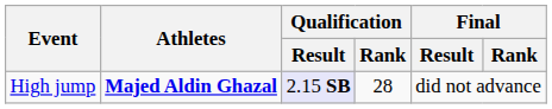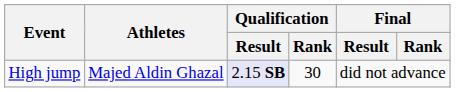 <table class="wikitable" border="1" style="font-size:90%">
 <tr>
 <th rowspan="2">Event</th>
 <th rowspan="2">Athletes</th>
 <th colspan="2">Qualification</th>
 <th colspan="2">Final</th>
 </tr>
 <tr>
 <th>Result</th>
 <th>Rank</th>
 <th>Result</th>
 <th>Rank</th>
 </tr>
 <tr>
 <td><a href='#'>High jump</a></td>
-<td><strong><a href='#'>Majed Aldin Ghazal</a></strong></td>
+<td><a href='#'>Majed Aldin Ghazal</a></td>
 <td align=center style="background: lavender;">2.15 <strong>SB</strong></td>
-<td align=center>28</td>
+<td align=center>30</td>
 <td align=center colspan=2>did not advance</td>
 </tr>
 </table>
